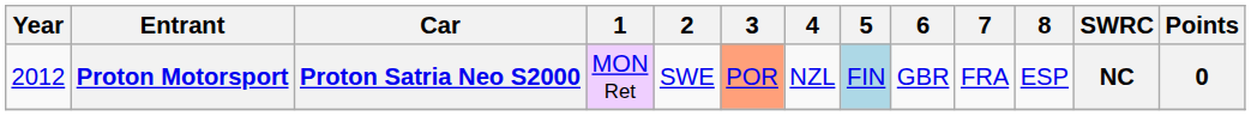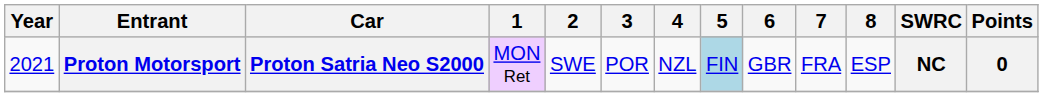 <table class="wikitable" style="text-align:center; font-size:90%;">
 <tr>
 <th>Year</th>
 <th>Entrant</th>
 <th>Car</th>
 <th>1</th>
 <th>2</th>
 <th>3</th>
 <th>4</th>
 <th>5</th>
 <th>6</th>
 <th>7</th>
 <th>8</th>
 <th>SWRC</th>
 <th>Points</th>
 </tr>
 <tr>
-<td><a href='#'>2012</a></td>
+<td><a href='#'>2021</a></td>
 <th><a href='#'>Proton Motorsport</a></th>
 <th><a href='#'>Proton Satria Neo S2000</a></th>
 <td style="background:#EFCFFF;"><a href='#'>MON</a><br><small>Ret</small></td>
 <td><a href='#'>SWE</a></td>
-<td style="background: lightsalmon;"><a href='#'>POR</a></td>
+<td><a href='#'>POR</a></td>
 <td><a href='#'>NZL</a></td>
 <td style="background: lightblue;"><a href='#'>FIN</a></td>
 <td><a href='#'>GBR</a></td>
 <td><a href='#'>FRA</a></td>
 <td><a href='#'>ESP</a></td>
 <th>NC</th>
 <th>0</th>
 </tr>
 <tr>
 </tr>
 </table>
